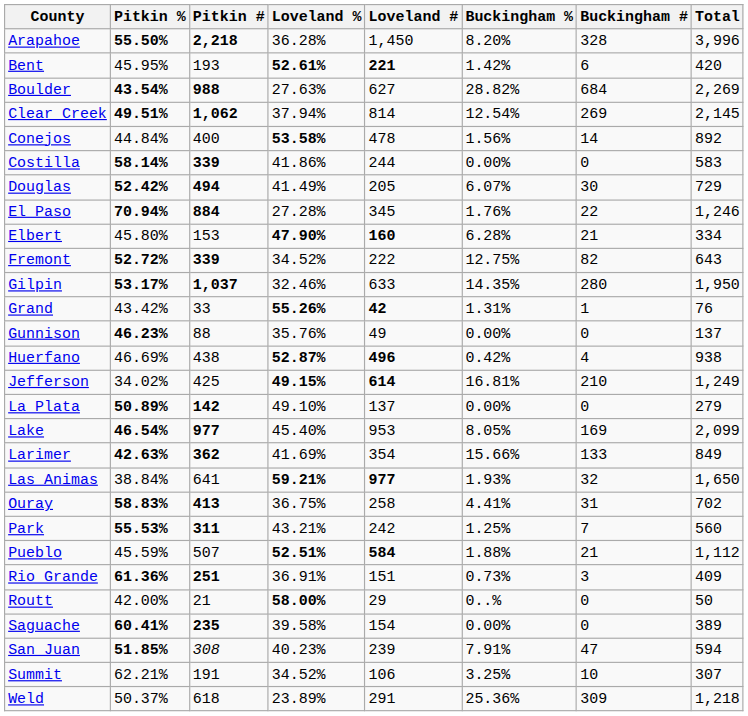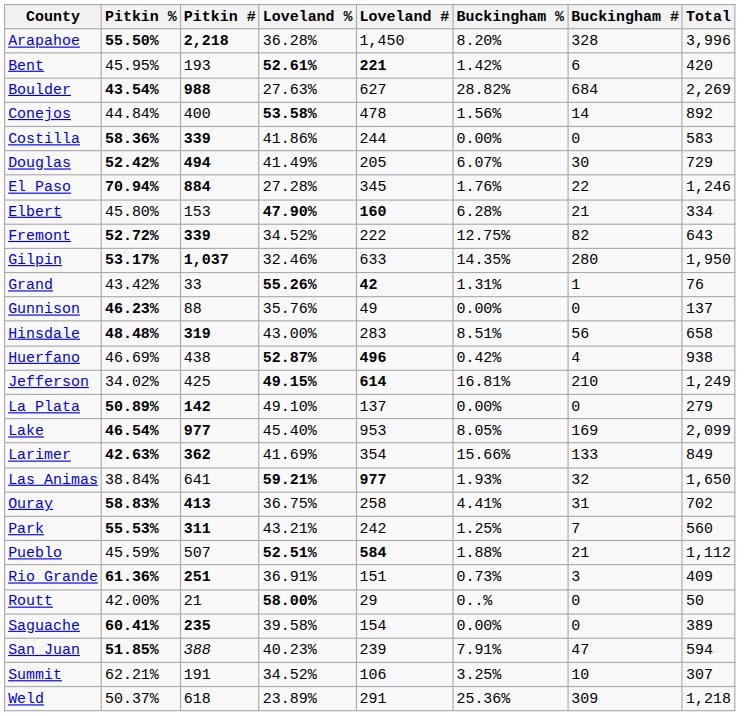 <table class="wikitable sortable">
 <tr>
 <th>County</th>
 <th>Pitkin %</th>
 <th>Pitkin #</th>
 <th>Loveland %</th>
 <th>Loveland #</th>
 <th>Buckingham %</th>
 <th>Buckingham #</th>
 <th>Total</th>
 </tr>
 <tr>
 <td><a href='#'>Arapahoe</a></td>
 <td><strong>55.50%</strong></td>
 <td><strong>2,218</strong></td>
 <td>36.28%</td>
 <td>1,450</td>
 <td>8.20%</td>
 <td>328</td>
 <td>3,996</td>
 </tr>
 <tr>
 <td><a href='#'>Bent</a></td>
 <td>45.95%</td>
 <td>193</td>
 <td><strong>52.61%</strong></td>
 <td><strong>221</strong></td>
 <td>1.42%</td>
 <td>6</td>
 <td>420</td>
 </tr>
 <tr>
 <td><a href='#'>Boulder</a></td>
 <td><strong>43.54%</strong></td>
 <td><strong>988</strong></td>
 <td>27.63%</td>
 <td>627</td>
 <td>28.82%</td>
 <td>684</td>
 <td>2,269</td>
 </tr>
 <tr>
-<td><a href='#'>Clear Creek</a></td>
-<td><strong>49.51%</strong></td>
-<td><strong>1,062</strong></td>
-<td>37.94%</td>
-<td>814</td>
-<td>12.54%</td>
-<td>269</td>
-<td>2,145</td>
-</tr>
-<tr>
 <td><a href='#'>Conejos</a></td>
 <td>44.84%</td>
 <td>400</td>
 <td><strong>53.58%</strong></td>
 <td>478</td>
 <td>1.56%</td>
 <td>14</td>
 <td>892</td>
 </tr>
 <tr>
 <td><a href='#'>Costilla</a></td>
-<td><strong>58.14%</strong></td>
+<td><strong>58.36%</strong></td>
 <td><strong>339</strong></td>
 <td>41.86%</td>
 <td>244</td>
 <td>0.00%</td>
 <td>0</td>
 <td>583</td>
 </tr>
 <tr>
 <td><a href='#'>Douglas</a></td>
 <td><strong>52.42%</strong></td>
 <td><strong>494</strong></td>
 <td>41.49%</td>
 <td>205</td>
 <td>6.07%</td>
 <td>30</td>
 <td>729</td>
 </tr>
 <tr>
 <td><a href='#'>El Paso</a></td>
 <td><strong>70.94%</strong></td>
 <td><strong>884</strong></td>
 <td>27.28%</td>
 <td>345</td>
 <td>1.76%</td>
 <td>22</td>
 <td>1,246</td>
 </tr>
 <tr>
 <td><a href='#'>Elbert</a></td>
 <td>45.80%</td>
 <td>153</td>
 <td><strong>47.90%</strong></td>
 <td><strong>160</strong></td>
 <td>6.28%</td>
 <td>21</td>
 <td>334</td>
 </tr>
 <tr>
 <td><a href='#'>Fremont</a></td>
 <td><strong>52.72%</strong></td>
 <td><strong>339</strong></td>
 <td>34.52%</td>
 <td>222</td>
 <td>12.75%</td>
 <td>82</td>
 <td>643</td>
 </tr>
 <tr>
 <td><a href='#'>Gilpin</a></td>
 <td><strong>53.17%</strong></td>
 <td><strong>1,037</strong></td>
 <td>32.46%</td>
 <td>633</td>
 <td>14.35%</td>
 <td>280</td>
 <td>1,950</td>
 </tr>
 <tr>
 <td><a href='#'>Grand</a></td>
 <td>43.42%</td>
 <td>33</td>
 <td><strong>55.26%</strong></td>
 <td><strong>42</strong></td>
 <td>1.31%</td>
 <td>1</td>
 <td>76</td>
 </tr>
 <tr>
 <td><a href='#'>Gunnison</a></td>
 <td><strong>46.23%</strong></td>
 <td>88</td>
 <td>35.76%</td>
 <td>49</td>
 <td>0.00%</td>
 <td>0</td>
 <td>137</td>
+</tr>
+<tr>
+<td><a href='#'>Hinsdale</a></td>
+<td><strong>48.48%</strong></td>
+<td><strong>319</strong></td>
+<td>43.00%</td>
+<td>283</td>
+<td>8.51%</td>
+<td>56</td>
+<td>658</td>
 </tr>
 <tr>
 <td><a href='#'>Huerfano</a></td>
 <td>46.69%</td>
 <td>438</td>
 <td><strong>52.87%</strong></td>
 <td><strong>496</strong></td>
 <td>0.42%</td>
 <td>4</td>
 <td>938</td>
 </tr>
 <tr>
 <td><a href='#'>Jefferson</a></td>
 <td>34.02%</td>
 <td>425</td>
 <td><strong>49.15%</strong></td>
 <td><strong>614</strong></td>
 <td>16.81%</td>
 <td>210</td>
 <td>1,249</td>
 </tr>
 <tr>
 <td><a href='#'>La Plata</a></td>
 <td><strong>50.89%</strong></td>
 <td><strong>142</strong></td>
 <td>49.10%</td>
 <td>137</td>
 <td>0.00%</td>
 <td>0</td>
 <td>279</td>
 </tr>
 <tr>
 <td><a href='#'>Lake</a></td>
 <td><strong>46.54%</strong></td>
 <td><strong>977</strong></td>
 <td>45.40%</td>
 <td>953</td>
 <td>8.05%</td>
 <td>169</td>
 <td>2,099</td>
 </tr>
 <tr>
 <td><a href='#'>Larimer</a></td>
 <td><strong>42.63%</strong></td>
 <td><strong>362</strong></td>
 <td>41.69%</td>
 <td>354</td>
 <td>15.66%</td>
 <td>133</td>
 <td>849</td>
 </tr>
 <tr>
 <td><a href='#'>Las Animas</a></td>
 <td>38.84%</td>
 <td>641</td>
 <td><strong>59.21%</strong></td>
 <td><strong>977</strong></td>
 <td>1.93%</td>
 <td>32</td>
 <td>1,650</td>
 </tr>
 <tr>
 <td><a href='#'>Ouray</a></td>
 <td><strong>58.83%</strong></td>
 <td><strong>413</strong></td>
 <td>36.75%</td>
 <td>258</td>
 <td>4.41%</td>
 <td>31</td>
 <td>702</td>
 </tr>
 <tr>
 <td><a href='#'>Park</a></td>
 <td><strong>55.53%</strong></td>
 <td><strong>311</strong></td>
 <td>43.21%</td>
 <td>242</td>
 <td>1.25%</td>
 <td>7</td>
 <td>560</td>
 </tr>
 <tr>
 <td><a href='#'>Pueblo</a></td>
 <td>45.59%</td>
 <td>507</td>
 <td><strong>52.51%</strong></td>
 <td><strong>584</strong></td>
 <td>1.88%</td>
 <td>21</td>
 <td>1,112</td>
 </tr>
 <tr>
 <td><a href='#'>Rio Grande</a></td>
 <td><strong>61.36%</strong></td>
 <td><strong>251</strong></td>
 <td>36.91%</td>
 <td>151</td>
 <td>0.73%</td>
 <td>3</td>
 <td>409</td>
 </tr>
 <tr>
 <td><a href='#'>Routt</a></td>
 <td>42.00%</td>
 <td>21</td>
 <td><strong>58.00%</strong></td>
 <td>29</td>
 <td>0..%</td>
 <td>0</td>
 <td>50</td>
 </tr>
 <tr>
 <td><a href='#'>Saguache</a></td>
 <td><strong>60.41%</strong></td>
 <td><strong>235</strong></td>
 <td>39.58%</td>
 <td>154</td>
 <td>0.00%</td>
 <td>0</td>
 <td>389</td>
 </tr>
 <tr>
 <td><a href='#'>San Juan</a></td>
 <td><strong>51.85%</strong></td>
-<td><em>308<strong></td>
+<td><em>388<strong></td>
 <td>40.23%</td>
 <td>239</td>
 <td>7.91%</td>
 <td>47</td>
 <td>594</td>
 </tr>
 <tr>
 <td><a href='#'>Summit</a></td>
 <td></strong>62.21%<strong></td>
 <td></strong>191<strong></td>
 <td>34.52%</td>
 <td>106</td>
 <td>3.25%</td>
 <td>10</td>
 <td>307</td>
 </tr>
 <tr>
 <td><a href='#'>Weld</a></td>
 <td></strong>50.37%<strong></td>
 <td></strong>618<strong></td>
 <td>23.89%</td>
 <td>291</td>
 <td>25.36%</td>
 <td>309</td>
 <td>1,218</td>
 </tr>
 </table>
